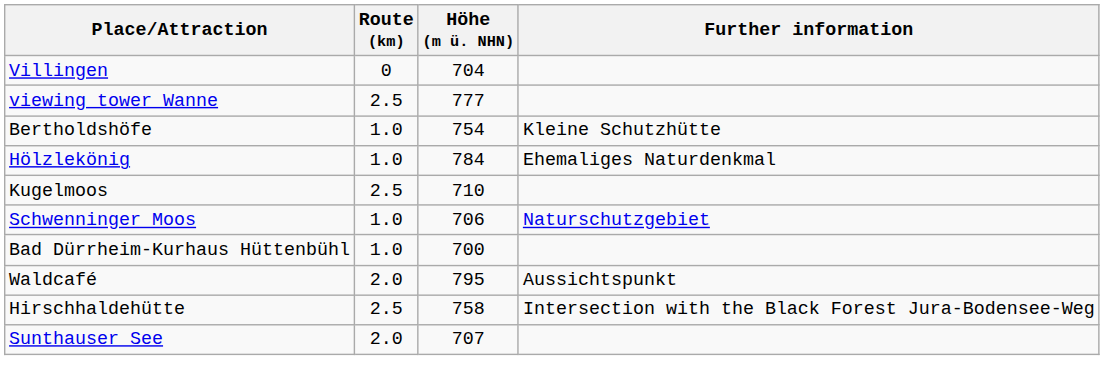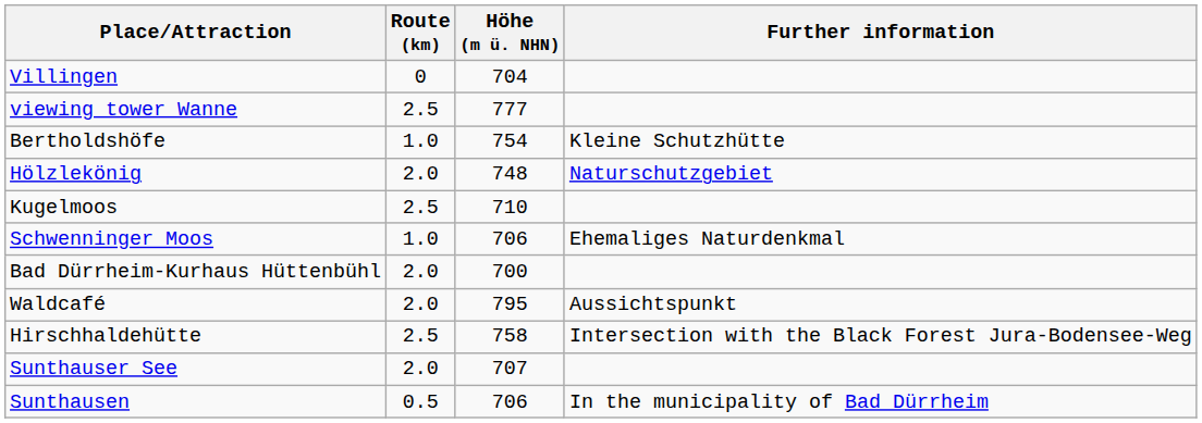 <table class="wikitable toptextcells">
 <tr class="hintergrundfarbe5">
 <th>Place/Attraction</th>
 <th>Route<br><small>(km)</small></th>
 <th>Höhe<br><small>(m ü. NHN)</small></th>
 <th class="unsortable">Further information</th>
 </tr>
 <tr>
 <td><a href='#'>Villingen</a></td>
 <td style="text-align:center">0</td>
 <td style="text-align:center">704</td>
 <td></td>
 </tr>
 <tr>
 <td><a href='#'>viewing tower Wanne</a></td>
 <td style="text-align:center">2.5</td>
 <td style="text-align:center">777</td>
 <td></td>
 </tr>
 <tr>
 <td>Bertholdshöfe</td>
 <td style="text-align:center">1.0</td>
 <td style="text-align:center">754</td>
 <td>Kleine Schutzhütte</td>
 </tr>
 <tr>
 <td><a href='#'>Hölzlekönig</a></td>
-<td style="text-align:center">1.0</td>
-<td style="text-align:center">784</td>
-<td>Ehemaliges Naturdenkmal</td>
+<td style="text-align:center">2.0</td>
+<td style="text-align:center">748</td>
+<td><a href='#'>Naturschutzgebiet</a></td>
 </tr>
 <tr>
 <td>Kugelmoos</td>
 <td style="text-align:center">2.5</td>
 <td style="text-align:center">710</td>
 <td></td>
 </tr>
 <tr>
 <td><a href='#'>Schwenninger Moos</a></td>
 <td style="text-align:center">1.0</td>
 <td style="text-align:center">706</td>
-<td><a href='#'>Naturschutzgebiet</a></td>
+<td>Ehemaliges Naturdenkmal</td>
 </tr>
 <tr>
 <td>Bad Dürrheim-Kurhaus Hüttenbühl</td>
-<td style="text-align:center">1.0</td>
+<td style="text-align:center">2.0</td>
 <td style="text-align:center">700</td>
 <td></td>
 </tr>
 <tr>
 <td>Waldcafé</td>
 <td style="text-align:center">2.0</td>
 <td style="text-align:center">795</td>
 <td>Aussichtspunkt</td>
 </tr>
 <tr>
 <td>Hirschhaldehütte</td>
 <td style="text-align:center">2.5</td>
 <td style="text-align:center">758</td>
 <td>Intersection with the Black Forest Jura-Bodensee-Weg</td>
 </tr>
 <tr>
 <td><a href='#'>Sunthauser See</a></td>
 <td style="text-align:center">2.0</td>
 <td style="text-align:center">707</td>
 <td></td>
 </tr>
+<tr>
+<td><a href='#'>Sunthausen</a></td>
+<td style="text-align:center">0.5</td>
+<td style="text-align:center">706</td>
+<td>In the municipality of <a href='#'>Bad Dürrheim</a></td>
+</tr>
 </table>
